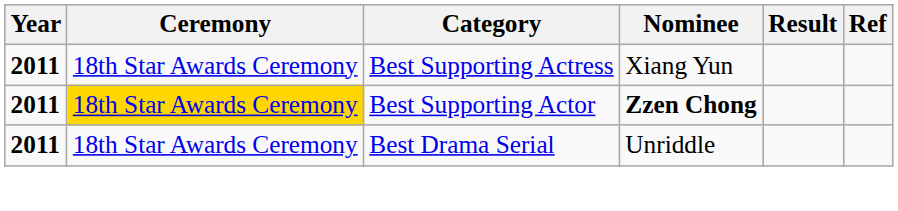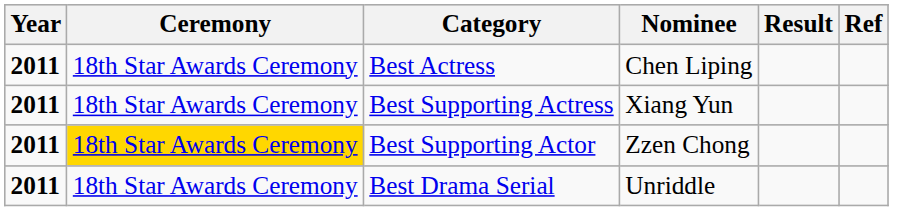 <table class="wikitable sortable">
 <tr>
 <th>Year</th>
 <th>Ceremony</th>
 <th>Category</th>
 <th>Nominee</th>
 <th>Result</th>
 <th>Ref</th>
+</tr>
+<tr>
+<td><strong>2011</strong></td>
+<td><a href='#'>18th Star Awards Ceremony</a></td>
+<td><a href='#'>Best Actress</a></td>
+<td>Chen Liping</td>
+<td></td>
+<td></td>
 </tr>
 <tr>
 <td><strong>2011</strong></td>
 <td><a href='#'>18th Star Awards Ceremony</a></td>
 <td><a href='#'>Best Supporting Actress</a></td>
 <td>Xiang Yun</td>
 <td></td>
 <td></td>
 </tr>
 <tr>
 <td><strong>2011</strong></td>
 <td style="background: gold;"><a href='#'>18th Star Awards Ceremony</a></td>
 <td><a href='#'>Best Supporting Actor</a></td>
-<td><strong>Zzen Chong</strong></td>
+<td>Zzen Chong</td>
 <td></td>
 <td></td>
 </tr>
 <tr>
 <td><strong>2011</strong></td>
 <td><a href='#'>18th Star Awards Ceremony</a></td>
 <td><a href='#'>Best Drama Serial</a></td>
 <td>Unriddle</td>
 <td></td>
 <td></td>
 </tr>
 </table>
